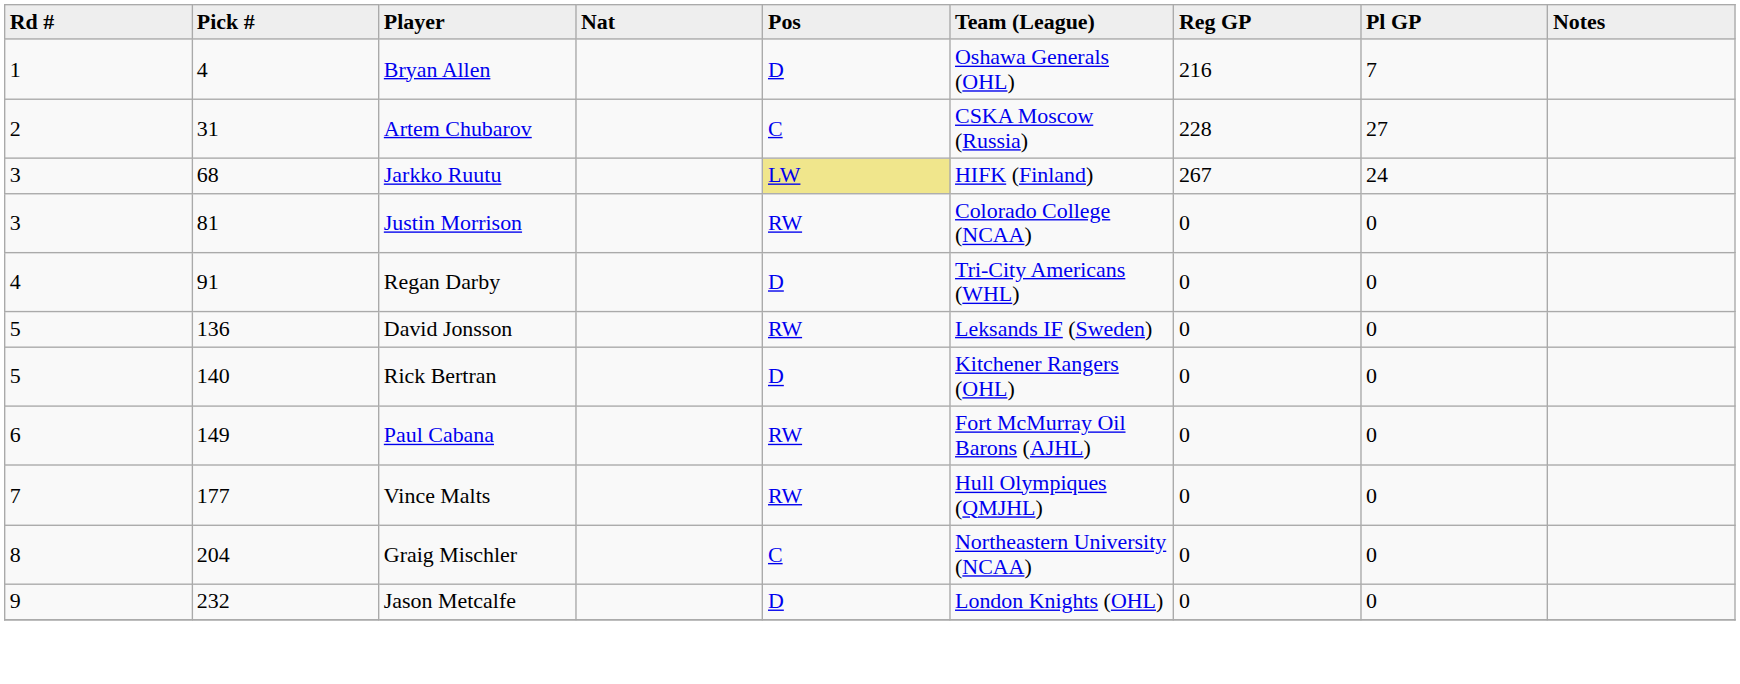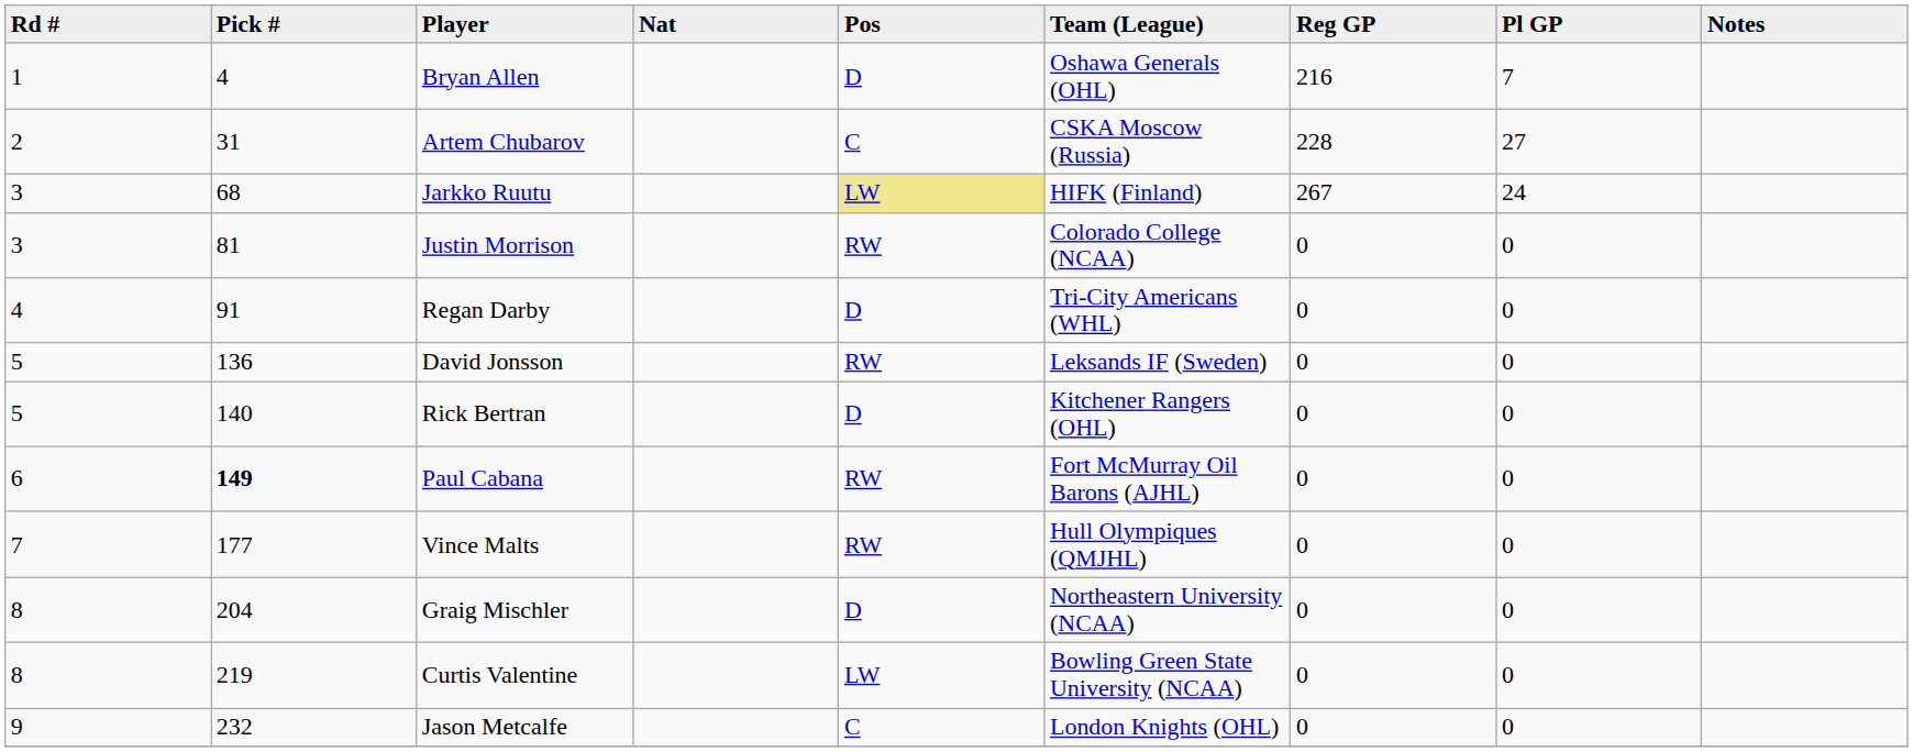 <table class="wikitable" style="width: 100%">
 <tr>
 <td width="5%"; bgcolor="#eeeeee"><strong>Rd #</strong></td>
 <td width="5%"; bgcolor="#eeeeee"><strong>Pick #</strong></td>
 <td width="5%"; bgcolor="#eeeeee"><strong>Player</strong></td>
 <td width="5%"; bgcolor="#eeeeee"><strong>Nat</strong></td>
 <td width="5%"; bgcolor="#eeeeee"><strong>Pos</strong></td>
 <td width="5%"; bgcolor="#eeeeee"><strong>Team (League)</strong></td>
 <td width="5%"; bgcolor="#eeeeee"><strong>Reg GP</strong></td>
 <td width="5%"; bgcolor="#eeeeee"><strong>Pl GP</strong></td>
 <td width="5%"; bgcolor="#eeeeee"><strong>Notes</strong></td>
 </tr>
 <tr>
 <td>1</td>
 <td>4</td>
 <td><a href='#'>Bryan Allen</a></td>
 <td></td>
 <td><a href='#'>D</a></td>
 <td><a href='#'>Oshawa Generals</a> (<a href='#'>OHL</a>)</td>
 <td>216</td>
 <td>7</td>
 <td></td>
 </tr>
 <tr>
 <td>2</td>
 <td>31</td>
 <td><a href='#'>Artem Chubarov</a></td>
 <td></td>
 <td><a href='#'>C</a></td>
 <td><a href='#'>CSKA Moscow</a> (<a href='#'>Russia</a>)</td>
 <td>228</td>
 <td>27</td>
 <td></td>
 </tr>
 <tr>
 <td>3</td>
 <td>68</td>
 <td><a href='#'>Jarkko Ruutu</a></td>
 <td></td>
 <td style="background: khaki;"><a href='#'>LW</a></td>
 <td><a href='#'>HIFK</a> (<a href='#'>Finland</a>)</td>
 <td>267</td>
 <td>24</td>
 <td></td>
 </tr>
 <tr>
 <td>3</td>
 <td>81</td>
 <td><a href='#'>Justin Morrison</a></td>
 <td></td>
 <td><a href='#'>RW</a></td>
 <td><a href='#'>Colorado College</a> (<a href='#'>NCAA</a>)</td>
 <td>0</td>
 <td>0</td>
 <td></td>
 </tr>
 <tr>
 <td>4</td>
 <td>91</td>
 <td>Regan Darby</td>
 <td></td>
 <td><a href='#'>D</a></td>
 <td><a href='#'>Tri-City Americans</a> (<a href='#'>WHL</a>)</td>
 <td>0</td>
 <td>0</td>
 <td></td>
 </tr>
 <tr>
 <td>5</td>
 <td>136</td>
 <td>David Jonsson</td>
 <td></td>
 <td><a href='#'>RW</a></td>
 <td><a href='#'>Leksands IF</a> (<a href='#'>Sweden</a>)</td>
 <td>0</td>
 <td>0</td>
 <td></td>
 </tr>
 <tr>
 <td>5</td>
 <td>140</td>
 <td>Rick Bertran</td>
 <td></td>
 <td><a href='#'>D</a></td>
 <td><a href='#'>Kitchener Rangers</a> (<a href='#'>OHL</a>)</td>
 <td>0</td>
 <td>0</td>
 <td></td>
 </tr>
 <tr>
 <td>6</td>
-<td>149</td>
+<td><strong>149</strong></td>
 <td><a href='#'>Paul Cabana</a></td>
 <td></td>
 <td><a href='#'>RW</a></td>
 <td><a href='#'>Fort McMurray Oil Barons</a> (<a href='#'>AJHL</a>)</td>
 <td>0</td>
 <td>0</td>
 <td></td>
 </tr>
 <tr>
 <td>7</td>
 <td>177</td>
 <td>Vince Malts</td>
 <td></td>
 <td><a href='#'>RW</a></td>
 <td><a href='#'>Hull Olympiques</a> (<a href='#'>QMJHL</a>)</td>
 <td>0</td>
 <td>0</td>
 <td></td>
 </tr>
 <tr>
 <td>8</td>
 <td>204</td>
 <td>Graig Mischler</td>
 <td></td>
-<td><a href='#'>C</a></td>
+<td><a href='#'>D</a></td>
 <td><a href='#'>Northeastern University</a> (<a href='#'>NCAA</a>)</td>
+<td>0</td>
+<td>0</td>
+<td></td>
+</tr>
+<tr>
+<td>8</td>
+<td>219</td>
+<td>Curtis Valentine</td>
+<td></td>
+<td><a href='#'>LW</a></td>
+<td><a href='#'>Bowling Green State University</a> (<a href='#'>NCAA</a>)</td>
 <td>0</td>
 <td>0</td>
 <td></td>
 </tr>
 <tr>
 <td>9</td>
 <td>232</td>
 <td>Jason Metcalfe</td>
 <td></td>
-<td><a href='#'>D</a></td>
+<td><a href='#'>C</a></td>
 <td><a href='#'>London Knights</a> (<a href='#'>OHL</a>)</td>
 <td>0</td>
 <td>0</td>
 <td></td>
 </tr>
 <tr>
 </tr>
 </table>
